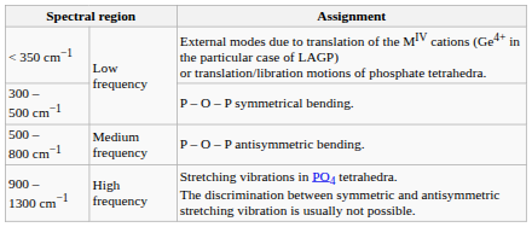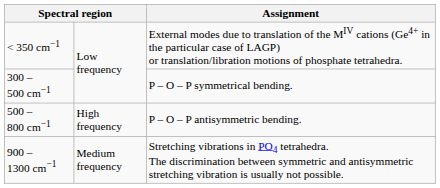 <table class="wikitable">
 <tr>
 <th colspan="2">Spectral region</th>
 <th>Assignment</th>
 </tr>
 <tr>
 <td>< 350 cm<sup>−1</sup></td>
 <td rowspan="2">Low frequency</td>
 <td>External modes due to translation of the M<sup>IV</sup> cations (Ge<sup>4+</sup> in the particular case of LAGP)<br>or translation/libration motions of phosphate tetrahedra.</td>
 </tr>
 <tr>
 <td>300 – 500 cm<sup>−1</sup></td>
 <td>P – O – P symmetrical bending.</td>
 </tr>
 <tr>
 <td>500 – 800 cm<sup>−1</sup></td>
-<td>Medium frequency</td>
+<td>High frequency</td>
 <td>P – O – P antisymmetric bending.</td>
 </tr>
 <tr>
 <td>900 – 1300 cm<sup>−1</sup></td>
-<td>High frequency</td>
+<td>Medium frequency</td>
 <td>Stretching vibrations in <a href='#'>PO<sub>4</sub></a> tetrahedra.<br>The discrimination between symmetric and antisymmetric stretching vibration is usually not possible.</td>
 </tr>
 </table>
